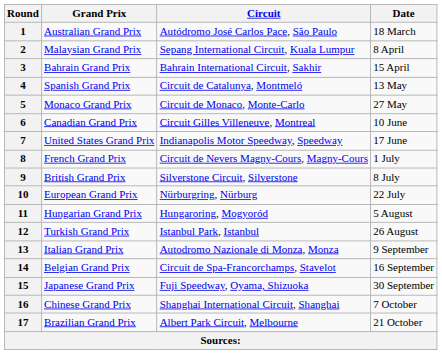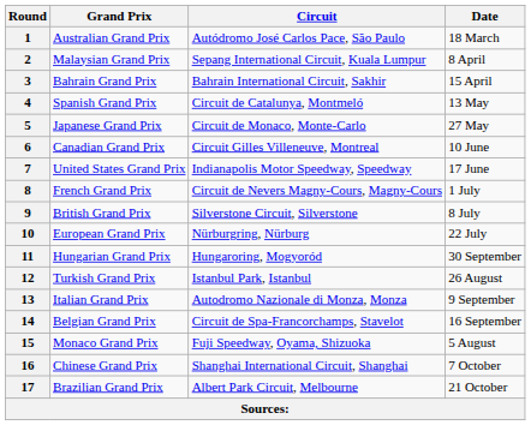 <table class="wikitable" style="font-size: 85%">
 <tr>
 <th>Round</th>
 <th>Grand Prix</th>
 <th><a href='#'>Circuit</a></th>
 <th>Date</th>
 </tr>
 <tr>
 <th>1</th>
 <td><a href='#'>Australian Grand Prix</a></td>
 <td> <a href='#'>Autódromo José Carlos Pace</a>, <a href='#'>São Paulo</a></td>
 <td>18 March</td>
 </tr>
 <tr>
 <th>2</th>
 <td><a href='#'>Malaysian Grand Prix</a></td>
 <td> <a href='#'>Sepang International Circuit</a>, <a href='#'>Kuala Lumpur</a></td>
 <td>8 April</td>
 </tr>
 <tr>
 <th>3</th>
 <td><a href='#'>Bahrain Grand Prix</a></td>
 <td> <a href='#'>Bahrain International Circuit</a>, <a href='#'>Sakhir</a></td>
 <td>15 April</td>
 </tr>
 <tr>
 <th>4</th>
 <td><a href='#'>Spanish Grand Prix</a></td>
 <td> <a href='#'>Circuit de Catalunya</a>, <a href='#'>Montmeló</a></td>
 <td>13 May</td>
 </tr>
 <tr>
 <th>5</th>
-<td><a href='#'>Monaco Grand Prix</a></td>
+<td><a href='#'>Japanese Grand Prix</a></td>
 <td> <a href='#'>Circuit de Monaco</a>, <a href='#'>Monte-Carlo</a></td>
 <td>27 May</td>
 </tr>
 <tr>
 <th>6</th>
 <td><a href='#'>Canadian Grand Prix</a></td>
 <td> <a href='#'>Circuit Gilles Villeneuve</a>, <a href='#'>Montreal</a></td>
 <td>10 June</td>
 </tr>
 <tr>
 <th>7</th>
 <td><a href='#'>United States Grand Prix</a></td>
 <td> <a href='#'>Indianapolis Motor Speedway</a>, <a href='#'>Speedway</a></td>
 <td>17 June</td>
 </tr>
 <tr>
 <th>8</th>
 <td><a href='#'>French Grand Prix</a></td>
 <td> <a href='#'>Circuit de Nevers Magny-Cours</a>, <a href='#'>Magny-Cours</a></td>
 <td>1 July</td>
 </tr>
 <tr>
 <th>9</th>
 <td><a href='#'>British Grand Prix</a></td>
 <td> <a href='#'>Silverstone Circuit</a>, <a href='#'>Silverstone</a></td>
 <td>8 July</td>
 </tr>
 <tr>
 <th>10</th>
 <td><a href='#'>European Grand Prix</a></td>
 <td> <a href='#'>Nürburgring</a>, <a href='#'>Nürburg</a></td>
 <td>22 July</td>
 </tr>
 <tr>
 <th>11</th>
 <td><a href='#'>Hungarian Grand Prix</a></td>
 <td> <a href='#'>Hungaroring</a>, <a href='#'>Mogyoród</a></td>
-<td>5 August</td>
+<td>30 September</td>
 </tr>
 <tr>
 <th>12</th>
 <td><a href='#'>Turkish Grand Prix</a></td>
 <td> <a href='#'>Istanbul Park</a>, <a href='#'>Istanbul</a></td>
 <td>26 August</td>
 </tr>
 <tr>
 <th>13</th>
 <td><a href='#'>Italian Grand Prix</a></td>
 <td> <a href='#'>Autodromo Nazionale di Monza</a>, <a href='#'>Monza</a></td>
 <td>9 September</td>
 </tr>
 <tr>
 <th>14</th>
 <td><a href='#'>Belgian Grand Prix</a></td>
 <td> <a href='#'>Circuit de Spa-Francorchamps</a>, <a href='#'>Stavelot</a></td>
 <td>16 September</td>
 </tr>
 <tr>
 <th>15</th>
-<td><a href='#'>Japanese Grand Prix</a></td>
+<td><a href='#'>Monaco Grand Prix</a></td>
 <td> <a href='#'>Fuji Speedway</a>, <a href='#'>Oyama, Shizuoka</a></td>
-<td>30 September</td>
+<td>5 August</td>
 </tr>
 <tr>
 <th>16</th>
 <td><a href='#'>Chinese Grand Prix</a></td>
 <td> <a href='#'>Shanghai International Circuit</a>, <a href='#'>Shanghai</a></td>
 <td>7 October</td>
 </tr>
 <tr>
 <th>17</th>
 <td><a href='#'>Brazilian Grand Prix</a></td>
 <td> <a href='#'>Albert Park Circuit</a>, <a href='#'>Melbourne</a></td>
 <td>21 October</td>
 </tr>
 <tr>
 <th colspan="4">Sources:</th>
 </tr>
 </table>
